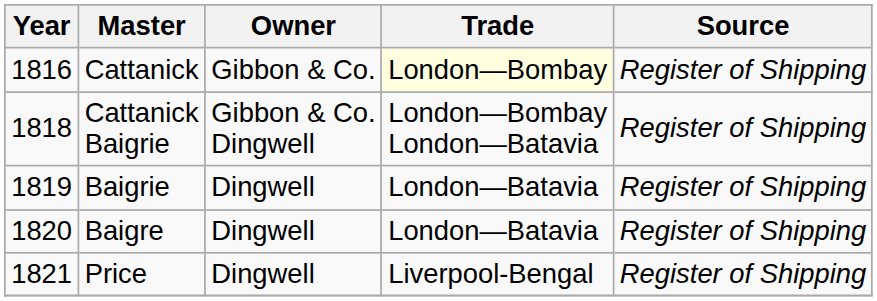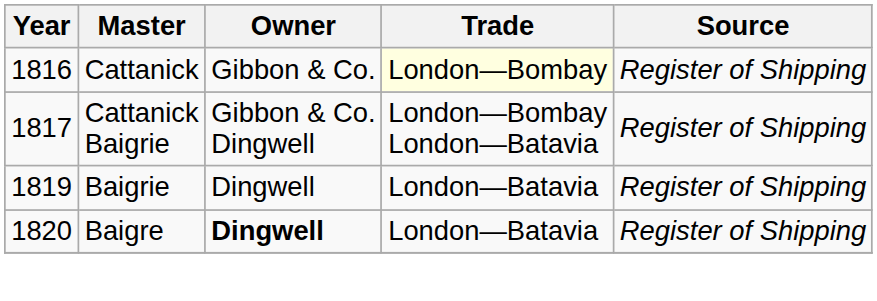 <table class="sortable wikitable">
 <tr>
 <th>Year</th>
 <th>Master</th>
 <th>Owner</th>
 <th>Trade</th>
 <th>Source</th>
 </tr>
 <tr>
 <td>1816</td>
 <td>Cattanick</td>
 <td>Gibbon & Co.</td>
 <td style="background: lightyellow;">London—Bombay</td>
 <td><em>Register of Shipping</em></td>
 </tr>
 <tr>
-<td>1818</td>
+<td>1817</td>
 <td>Cattanick<br>Baigrie</td>
 <td>Gibbon & Co.<br>Dingwell</td>
 <td>London—Bombay<br>London—Batavia</td>
 <td><em>Register of Shipping</em></td>
 </tr>
 <tr>
 <td>1819</td>
 <td>Baigrie</td>
 <td>Dingwell</td>
 <td>London—Batavia</td>
 <td><em>Register of Shipping</em></td>
 </tr>
 <tr>
 <td>1820</td>
 <td>Baigre</td>
-<td>Dingwell</td>
+<td><strong>Dingwell</strong></td>
 <td>London—Batavia</td>
-<td><em>Register of Shipping</em></td>
-</tr>
-<tr>
-<td>1821</td>
-<td>Price</td>
-<td>Dingwell</td>
-<td>Liverpool-Bengal</td>
 <td><em>Register of Shipping</em></td>
 </tr>
 <tr>
 </tr>
 </table>
